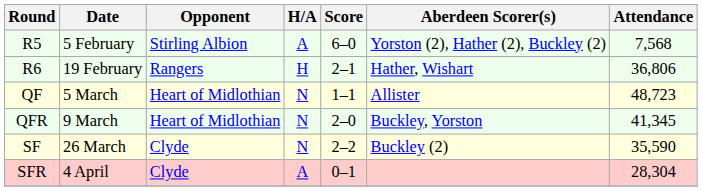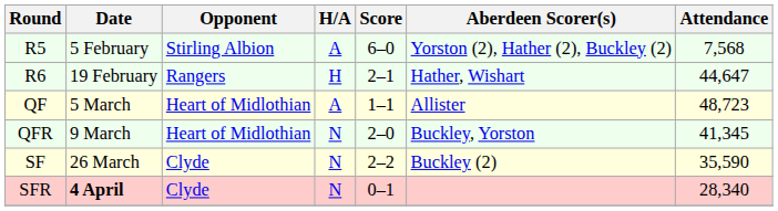 <table class="wikitable" style="text-align:center">
 <tr>
 <th>Round</th>
 <th>Date</th>
 <th>Opponent</th>
 <th>H/A</th>
 <th>Score</th>
 <th>Aberdeen Scorer(s)</th>
 <th>Attendance</th>
 </tr>
 <tr bgcolor=#EEFFEE>
 <td>R5</td>
 <td align=left>5 February</td>
 <td align=left><a href='#'>Stirling Albion</a></td>
 <td><a href='#'>A</a></td>
 <td>6–0</td>
 <td align=left><a href='#'>Yorston</a> (2), <a href='#'>Hather</a> (2), <a href='#'>Buckley</a> (2)</td>
 <td>7,568</td>
 </tr>
 <tr bgcolor=#EEFFEE>
 <td>R6</td>
 <td align=left>19 February</td>
 <td align=left><a href='#'>Rangers</a></td>
 <td><a href='#'>H</a></td>
 <td>2–1</td>
 <td align=left><a href='#'>Hather</a>, <a href='#'>Wishart</a></td>
-<td>36,806</td>
+<td>44,647</td>
 </tr>
 <tr bgcolor=#FFFFDD>
 <td>QF</td>
 <td align=left>5 March</td>
 <td align=left><a href='#'>Heart of Midlothian</a></td>
-<td><a href='#'>N</a></td>
+<td><a href='#'>A</a></td>
 <td>1–1</td>
 <td align=left><a href='#'>Allister</a></td>
 <td>48,723</td>
 </tr>
 <tr bgcolor=#EEFFEE>
 <td>QFR</td>
 <td align=left>9 March</td>
 <td align=left><a href='#'>Heart of Midlothian</a></td>
 <td><a href='#'>N</a></td>
 <td>2–0</td>
 <td align=left><a href='#'>Buckley</a>, <a href='#'>Yorston</a></td>
 <td>41,345</td>
 </tr>
 <tr bgcolor=#FFFFDD>
 <td>SF</td>
 <td align=left>26 March</td>
 <td align=left><a href='#'>Clyde</a></td>
 <td><a href='#'>N</a></td>
 <td>2–2</td>
 <td align=left><a href='#'>Buckley</a> (2)</td>
 <td>35,590</td>
 </tr>
 <tr bgcolor=#FFCCCC>
 <td>SFR</td>
-<td align=left>4 April</td>
+<td align=left><strong>4 April</strong></td>
 <td align=left><a href='#'>Clyde</a></td>
-<td><a href='#'>A</a></td>
+<td><a href='#'>N</a></td>
 <td>0–1</td>
 <td align=left></td>
-<td>28,304</td>
+<td>28,340</td>
 </tr>
 <tr>
 </tr>
 </table>
